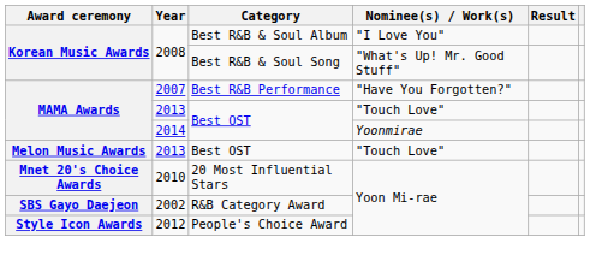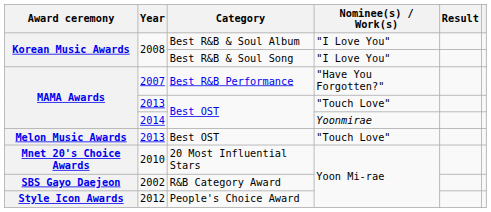 <table class="wikitable plainrowheaders sortable">
 <tr>
 <th scope="col">Award ceremony</th>
 <th scope="col">Year</th>
 <th scope="col">Category</th>
 <th scope="col">Nominee(s) / Work(s)</th>
 <th scope="col">Result</th>
 <th scope="col" class="unsortable"></th>
 </tr>
 <tr>
 <th rowspan="2" scope="row"><a href='#'>Korean Music Awards</a></th>
 <td rowspan="2">2008</td>
 <td>Best R&B & Soul Album</td>
 <td>"I Love You"</td>
 <td></td>
 <td></td>
 </tr>
 <tr>
 <td>Best R&B & Soul Song</td>
-<td>"What's Up! Mr. Good Stuff"</td>
+<td>"I Love You"</td>
 <td></td>
 <td></td>
 </tr>
 <tr>
 <th rowspan="3" scope="row"><a href='#'>MAMA Awards</a></th>
 <td><a href='#'>2007</a></td>
 <td><a href='#'>Best R&B Performance</a></td>
 <td>"Have You Forgotten?"</td>
 <td></td>
 <td align="center"></td>
 </tr>
 <tr>
 <td><a href='#'>2013</a></td>
 <td rowspan="2"><a href='#'>Best OST</a></td>
 <td>"Touch Love"</td>
 <td></td>
 <td align="center"></td>
 </tr>
 <tr>
 <td><a href='#'>2014</a></td>
 <td><em>Yoonmirae</em></td>
 <td></td>
 <td align="center"></td>
 </tr>
 <tr>
 <th scope="row"><a href='#'>Melon Music Awards</a></th>
 <td><a href='#'>2013</a></td>
 <td>Best OST</td>
 <td>"Touch Love"</td>
 <td></td>
 <td></td>
 </tr>
 <tr>
 <th scope="row"><a href='#'>Mnet 20's Choice Awards</a></th>
 <td>2010</td>
 <td>20 Most Influential Stars</td>
 <td rowspan="3">Yoon Mi-rae</td>
 <td></td>
 <td></td>
 </tr>
 <tr>
 <th scope="row"><a href='#'>SBS Gayo Daejeon</a></th>
 <td>2002</td>
 <td>R&B Category Award</td>
 <td></td>
 <td></td>
 </tr>
 <tr>
 <th scope="row"><a href='#'>Style Icon Awards</a></th>
 <td>2012</td>
 <td>People's Choice Award</td>
 <td></td>
 <td></td>
 </tr>
 </table>
